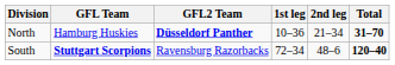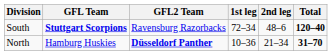 <table class="wikitable">
 <tr>
 <th>Division</th>
 <th>GFL Team</th>
 <th>GFL2 Team</th>
 <th>1st leg</th>
 <th>2nd leg</th>
 <th>Total</th>
 </tr>
 <tr>
+<td>South</td>
+<td><strong><a href='#'>Stuttgart Scorpions</a></strong></td>
+<td><a href='#'>Ravensburg Razorbacks</a></td>
+<td style="text-align:center">72–34</td>
+<td style="text-align:center">48–6</td>
+<td style="text-align:center"><strong>120–40</strong></td>
+</tr>
+<tr>
 <td>North</td>
 <td><a href='#'>Hamburg Huskies</a></td>
 <td><strong><a href='#'>Düsseldorf Panther</a></strong></td>
 <td style="text-align:center">10–36</td>
 <td style="text-align:center">21–34</td>
 <td style="text-align:center"><strong>31–70</strong></td>
 </tr>
-<tr>
-<td>South</td>
-<td><strong><a href='#'>Stuttgart Scorpions</a></strong></td>
-<td><a href='#'>Ravensburg Razorbacks</a></td>
-<td style="text-align:center">72–34</td>
-<td style="text-align:center">48–6</td>
-<td style="text-align:center"><strong>120–40</strong></td>
-</tr>
 </table>
